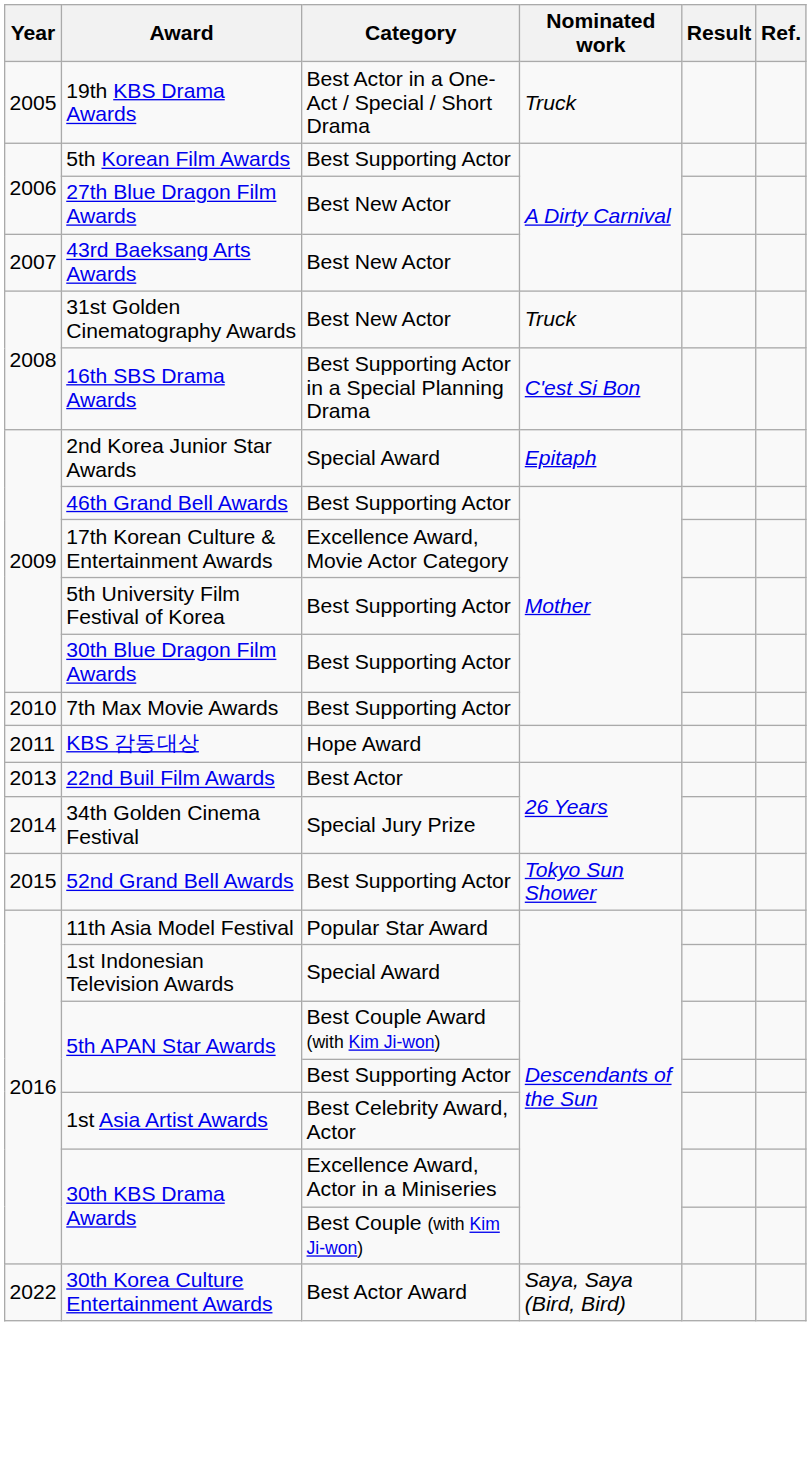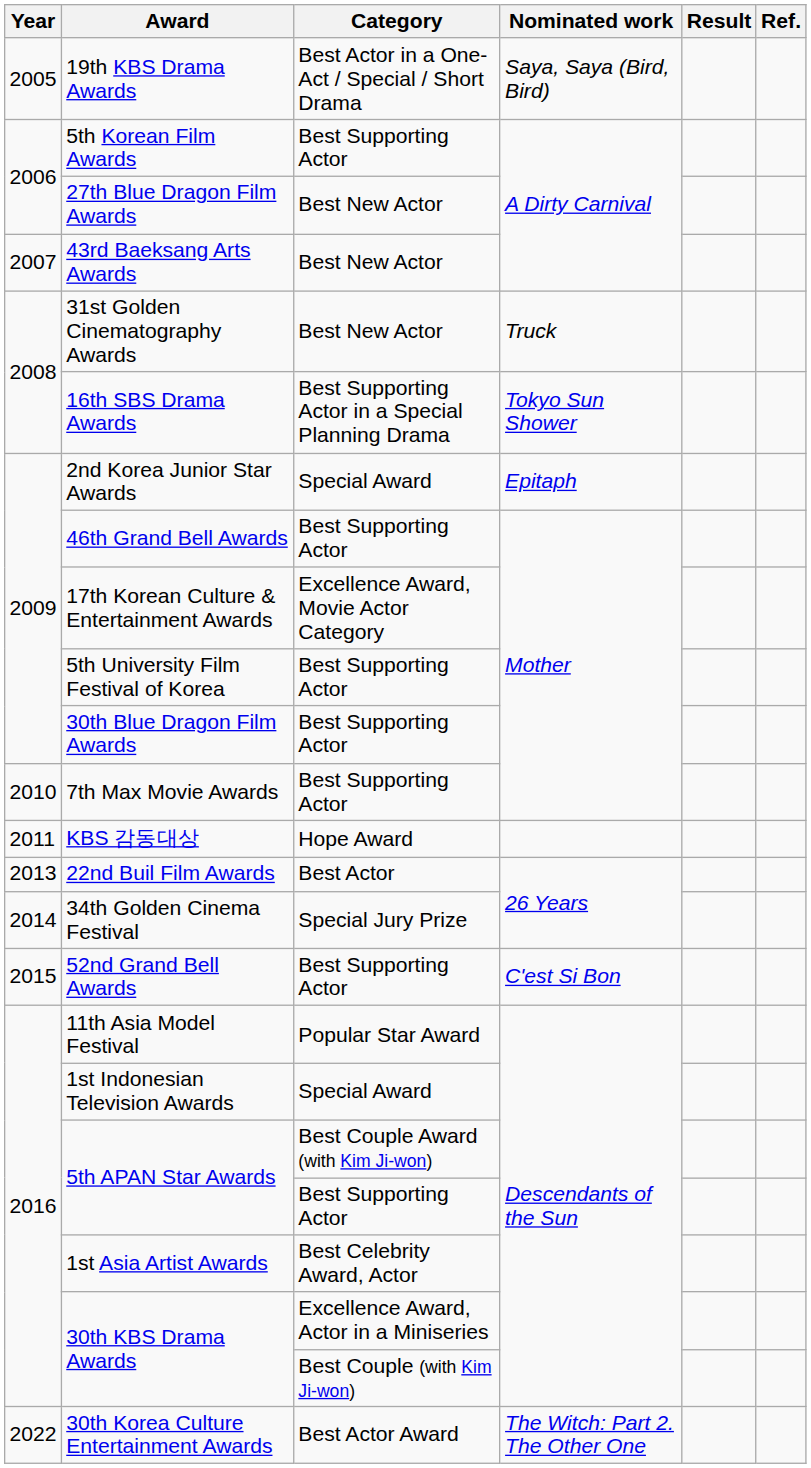 <table class="wikitable sortable">
 <tr>
 <th>Year</th>
 <th>Award</th>
 <th>Category</th>
 <th>Nominated work</th>
 <th>Result</th>
 <th>Ref.</th>
 </tr>
 <tr>
 <td>2005</td>
 <td>19th <a href='#'>KBS Drama Awards</a></td>
 <td>Best Actor in a One-Act / Special / Short Drama</td>
-<td><em>Truck</em></td>
+<td><em>Saya, Saya (Bird, Bird)</em></td>
 <td></td>
 <td></td>
 </tr>
 <tr>
 <td rowspan="2">2006</td>
 <td>5th <a href='#'>Korean Film Awards</a></td>
 <td>Best Supporting Actor</td>
 <td rowspan="3"><em><a href='#'>A Dirty Carnival</a></em></td>
 <td></td>
 <td></td>
 </tr>
 <tr>
 <td><a href='#'>27th Blue Dragon Film Awards</a></td>
 <td>Best New Actor</td>
 <td></td>
 <td></td>
 </tr>
 <tr>
 <td>2007</td>
 <td><a href='#'>43rd Baeksang Arts Awards</a></td>
 <td>Best New Actor</td>
 <td></td>
 <td></td>
 </tr>
 <tr>
 <td rowspan="2">2008</td>
 <td>31st Golden Cinematography Awards</td>
 <td>Best New Actor</td>
 <td><em>Truck</em></td>
 <td></td>
 <td></td>
 </tr>
 <tr>
 <td><a href='#'>16th SBS Drama Awards</a></td>
 <td>Best Supporting Actor in a Special Planning Drama</td>
-<td><em><a href='#'>C'est Si Bon</a></em></td>
+<td><em><a href='#'>Tokyo Sun Shower</a></em></td>
 <td></td>
 <td></td>
 </tr>
 <tr>
 <td rowspan="5">2009</td>
 <td>2nd Korea Junior Star Awards</td>
 <td>Special Award</td>
 <td><em><a href='#'>Epitaph</a></em></td>
 <td></td>
 <td></td>
 </tr>
 <tr>
 <td><a href='#'>46th Grand Bell Awards</a></td>
 <td>Best Supporting Actor</td>
 <td rowspan="5"><em><a href='#'>Mother</a></em></td>
 <td></td>
 <td></td>
 </tr>
 <tr>
 <td>17th Korean Culture & Entertainment Awards</td>
 <td>Excellence Award, Movie Actor Category</td>
 <td></td>
 <td></td>
 </tr>
 <tr>
 <td>5th University Film Festival of Korea</td>
 <td>Best Supporting Actor</td>
 <td></td>
 <td></td>
 </tr>
 <tr>
 <td><a href='#'>30th Blue Dragon Film Awards</a></td>
 <td>Best Supporting Actor</td>
 <td></td>
 <td></td>
 </tr>
 <tr>
 <td>2010</td>
 <td>7th Max Movie Awards</td>
 <td>Best Supporting Actor</td>
 <td></td>
 <td></td>
 </tr>
 <tr>
 <td>2011</td>
 <td><a href='#'>KBS 감동대상</a></td>
 <td>Hope Award</td>
 <td></td>
 <td></td>
 <td></td>
 </tr>
 <tr>
 <td>2013</td>
 <td><a href='#'>22nd Buil Film Awards</a></td>
 <td>Best Actor</td>
 <td rowspan="2"><em><a href='#'>26 Years</a></em></td>
 <td></td>
 <td></td>
 </tr>
 <tr>
 <td>2014</td>
 <td>34th Golden Cinema Festival</td>
 <td>Special Jury Prize</td>
 <td></td>
 <td></td>
 </tr>
 <tr>
 <td>2015</td>
 <td><a href='#'>52nd Grand Bell Awards</a></td>
 <td>Best Supporting Actor</td>
-<td><em><a href='#'>Tokyo Sun Shower</a></em></td>
+<td><em><a href='#'>C'est Si Bon</a></em></td>
 <td></td>
 <td></td>
 </tr>
 <tr>
 <td rowspan="7">2016</td>
 <td>11th Asia Model Festival</td>
 <td>Popular Star Award</td>
 <td rowspan="7"><em><a href='#'>Descendants of the Sun</a></em></td>
 <td></td>
 <td></td>
 </tr>
 <tr>
 <td>1st Indonesian Television Awards</td>
 <td>Special Award</td>
 <td></td>
 <td></td>
 </tr>
 <tr>
 <td rowspan="2"><a href='#'>5th APAN Star Awards</a></td>
 <td>Best Couple Award <small>(with <a href='#'>Kim Ji-won</a>)</small></td>
 <td></td>
 <td></td>
 </tr>
 <tr>
 <td>Best Supporting Actor</td>
 <td></td>
 <td></td>
 </tr>
 <tr>
 <td>1st <a href='#'>Asia Artist Awards</a></td>
 <td>Best Celebrity Award, Actor</td>
 <td></td>
 <td></td>
 </tr>
 <tr>
 <td rowspan=2><a href='#'>30th KBS Drama Awards</a></td>
 <td>Excellence Award, Actor in a Miniseries</td>
 <td></td>
 <td></td>
 </tr>
 <tr>
 <td>Best Couple <small>(with <a href='#'>Kim Ji-won</a>)</small></td>
 <td></td>
 <td></td>
 </tr>
 <tr>
 <td>2022</td>
 <td><a href='#'>30th Korea Culture Entertainment Awards</a></td>
 <td>Best Actor Award</td>
-<td><em>Saya, Saya (Bird, Bird)</em></td>
+<td><em><a href='#'>The Witch: Part 2. The Other One</a></em></td>
 <td></td>
 <td></td>
 </tr>
 </table>
